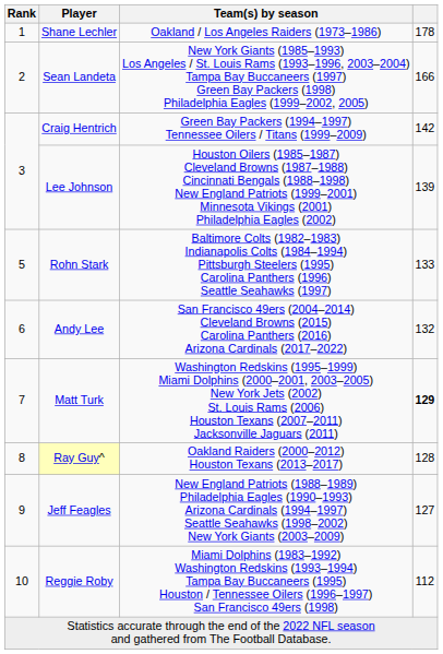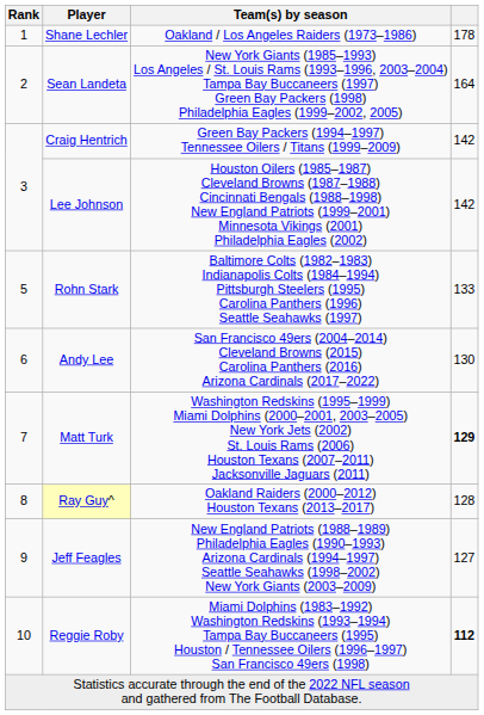 <table class="wikitable sortable" style='text-align: center;'>
 <tr>
 <th>Rank</th>
 <th>Player</th>
 <th>Team(s) by season</th>
 <th></th>
 </tr>
 <tr>
 <td>1</td>
 <td><a href='#'>Shane Lechler</a></td>
 <td><a href='#'>Oakland</a> / <a href='#'>Los Angeles Raiders</a> (<a href='#'>1973</a>–<a href='#'>1986</a>)</td>
 <td>178</td>
 </tr>
 <tr>
 <td>2</td>
 <td><a href='#'>Sean Landeta</a></td>
 <td><a href='#'>New York Giants</a> (<a href='#'>1985</a>–<a href='#'>1993</a>)<br><a href='#'>Los Angeles</a> / <a href='#'>St. Louis Rams</a> (<a href='#'>1993</a>–<a href='#'>1996</a>, <a href='#'>2003</a>–<a href='#'>2004</a>)<br><a href='#'>Tampa Bay Buccaneers</a> (<a href='#'>1997</a>)<br><a href='#'>Green Bay Packers</a> (<a href='#'>1998</a>)<br><a href='#'>Philadelphia Eagles</a> (<a href='#'>1999</a>–<a href='#'>2002</a>, <a href='#'>2005</a>)</td>
-<td>166</td>
+<td>164</td>
 </tr>
 <tr>
 <td rowspan="2">3</td>
 <td><a href='#'>Craig Hentrich</a></td>
 <td><a href='#'>Green Bay Packers</a> (<a href='#'>1994</a>–<a href='#'>1997</a>)<br><a href='#'>Tennessee Oilers</a> / <a href='#'>Titans</a> (<a href='#'>1999</a>–<a href='#'>2009</a>)</td>
 <td>142</td>
 </tr>
 <tr>
 <td><a href='#'>Lee Johnson</a></td>
 <td><a href='#'>Houston Oilers</a> (<a href='#'>1985</a>–<a href='#'>1987</a>)<br><a href='#'>Cleveland Browns</a> (<a href='#'>1987</a>–<a href='#'>1988</a>)<br><a href='#'>Cincinnati Bengals</a> (<a href='#'>1988</a>–<a href='#'>1998</a>)<br><a href='#'>New England Patriots</a> (<a href='#'>1999</a>–<a href='#'>2001</a>)<br><a href='#'>Minnesota Vikings</a> (<a href='#'>2001</a>)<br><a href='#'>Philadelphia Eagles</a> (<a href='#'>2002</a>)</td>
-<td>139</td>
+<td>142</td>
 </tr>
 <tr>
 <td>5</td>
 <td><a href='#'>Rohn Stark</a></td>
 <td><a href='#'>Baltimore Colts</a> (<a href='#'>1982</a>–<a href='#'>1983</a>)<br><a href='#'>Indianapolis Colts</a> (<a href='#'>1984</a>–<a href='#'>1994</a>)<br><a href='#'>Pittsburgh Steelers</a> (<a href='#'>1995</a>)<br><a href='#'>Carolina Panthers</a> (<a href='#'>1996</a>)<br><a href='#'>Seattle Seahawks</a> (<a href='#'>1997</a>)</td>
 <td>133</td>
 </tr>
 <tr>
 <td>6</td>
 <td><a href='#'>Andy Lee</a></td>
 <td><a href='#'>San Francisco 49ers</a> (<a href='#'>2004</a>–<a href='#'>2014</a>)<br><a href='#'>Cleveland Browns</a> (<a href='#'>2015</a>)<br><a href='#'>Carolina Panthers</a> (<a href='#'>2016</a>)<br><a href='#'>Arizona Cardinals</a> (<a href='#'>2017</a>–<a href='#'>2022</a>)</td>
-<td>132</td>
+<td>130</td>
 </tr>
 <tr>
 <td>7</td>
 <td><a href='#'>Matt Turk</a></td>
 <td><a href='#'>Washington Redskins</a> (<a href='#'>1995</a>–<a href='#'>1999</a>)<br><a href='#'>Miami Dolphins</a> (<a href='#'>2000</a>–<a href='#'>2001</a>, <a href='#'>2003</a>–<a href='#'>2005</a>)<br><a href='#'>New York Jets</a> (<a href='#'>2002</a>)<br><a href='#'>St. Louis Rams</a> (<a href='#'>2006</a>)<br><a href='#'>Houston Texans</a> (<a href='#'>2007</a>–<a href='#'>2011</a>)<br><a href='#'>Jacksonville Jaguars</a> (<a href='#'>2011</a>)</td>
 <td><strong>129</strong></td>
 </tr>
 <tr>
 <td>8</td>
 <td style="background:#ffb;"><a href='#'>Ray Guy</a>^</td>
 <td><a href='#'>Oakland Raiders</a> (<a href='#'>2000</a>–<a href='#'>2012</a>)<br><a href='#'>Houston Texans</a> (<a href='#'>2013</a>–<a href='#'>2017</a>)</td>
 <td>128</td>
 </tr>
 <tr>
 <td>9</td>
 <td><a href='#'>Jeff Feagles</a></td>
 <td><a href='#'>New England Patriots</a> (<a href='#'>1988</a>–<a href='#'>1989</a>)<br><a href='#'>Philadelphia Eagles</a> (<a href='#'>1990</a>–<a href='#'>1993</a>)<br><a href='#'>Arizona Cardinals</a> (<a href='#'>1994</a>–<a href='#'>1997</a>)<br><a href='#'>Seattle Seahawks</a> (<a href='#'>1998</a>–<a href='#'>2002</a>)<br><a href='#'>New York Giants</a> (<a href='#'>2003</a>–<a href='#'>2009</a>)</td>
 <td>127</td>
 </tr>
 <tr>
 <td>10</td>
 <td><a href='#'>Reggie Roby</a></td>
 <td><a href='#'>Miami Dolphins</a> (<a href='#'>1983</a>–<a href='#'>1992</a>)<br><a href='#'>Washington Redskins</a> (<a href='#'>1993</a>–<a href='#'>1994</a>)<br><a href='#'>Tampa Bay Buccaneers</a> (<a href='#'>1995</a>)<br><a href='#'>Houston</a> / <a href='#'>Tennessee Oilers</a> (<a href='#'>1996</a>–<a href='#'>1997</a>)<br><a href='#'>San Francisco 49ers</a> (<a href='#'>1998</a>)</td>
-<td>112</td>
+<td><strong>112</strong></td>
 </tr>
 <tr class="sortbottom" style="background:#eee;">
 <td style="text-align:center;" colspan="5">Statistics accurate through the end of the <a href='#'>2022 NFL season</a><br> and gathered from The Football Database.</td>
 </tr>
 </table>
